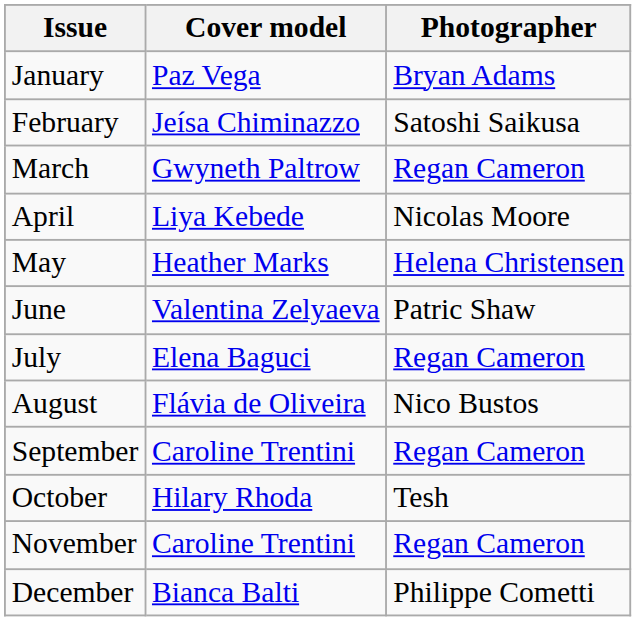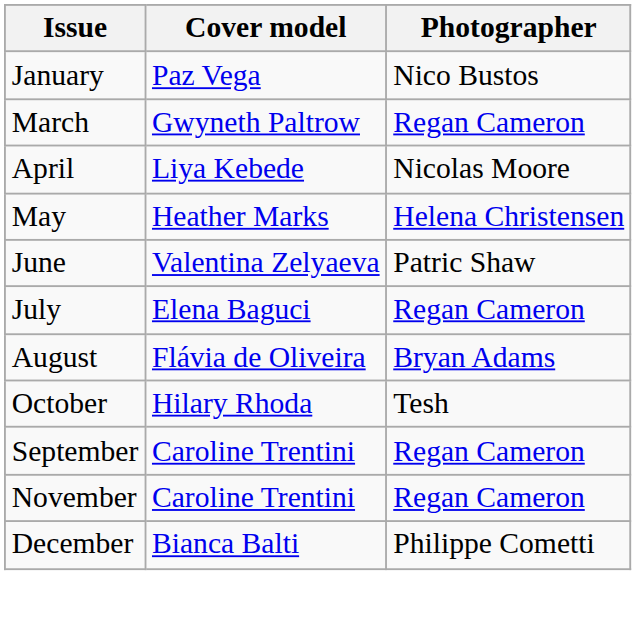 <table class="wikitable">
 <tr>
 <th>Issue</th>
 <th>Cover model</th>
 <th>Photographer</th>
 </tr>
 <tr>
 <td>January</td>
 <td><a href='#'>Paz Vega</a></td>
-<td><a href='#'>Bryan Adams</a></td>
-</tr>
-<tr>
-<td>February</td>
-<td><a href='#'>Jeísa Chiminazzo</a></td>
-<td>Satoshi Saikusa</td>
+<td>Nico Bustos</td>
 </tr>
 <tr>
 <td>March</td>
 <td><a href='#'>Gwyneth Paltrow</a></td>
 <td><a href='#'>Regan Cameron</a></td>
 </tr>
 <tr>
 <td>April</td>
 <td><a href='#'>Liya Kebede</a></td>
 <td>Nicolas Moore</td>
 </tr>
 <tr>
 <td>May</td>
 <td><a href='#'>Heather Marks</a></td>
 <td><a href='#'>Helena Christensen</a></td>
 </tr>
 <tr>
 <td>June</td>
 <td><a href='#'>Valentina Zelyaeva</a></td>
 <td>Patric Shaw</td>
 </tr>
 <tr>
 <td>July</td>
 <td><a href='#'>Elena Baguci</a></td>
 <td><a href='#'>Regan Cameron</a></td>
 </tr>
 <tr>
 <td>August</td>
 <td><a href='#'>Flávia de Oliveira</a></td>
-<td>Nico Bustos</td>
+<td><a href='#'>Bryan Adams</a></td>
+</tr>
+<tr>
+<td>October</td>
+<td><a href='#'>Hilary Rhoda</a></td>
+<td>Tesh</td>
 </tr>
 <tr>
 <td>September</td>
 <td><a href='#'>Caroline Trentini</a></td>
 <td><a href='#'>Regan Cameron</a></td>
-</tr>
-<tr>
-<td>October</td>
-<td><a href='#'>Hilary Rhoda</a></td>
-<td>Tesh</td>
 </tr>
 <tr>
 <td>November</td>
 <td><a href='#'>Caroline Trentini</a></td>
 <td><a href='#'>Regan Cameron</a></td>
 </tr>
 <tr>
 <td>December</td>
 <td><a href='#'>Bianca Balti</a></td>
 <td>Philippe Cometti</td>
 </tr>
 </table>
